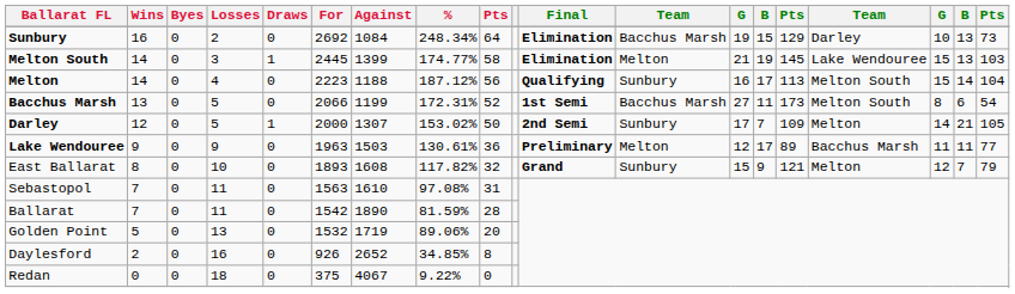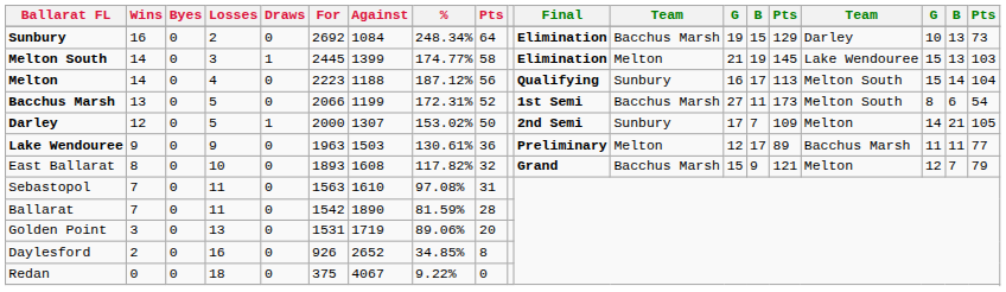 <table style="font-size: 85%; text-align: left;" class="wikitable">
 <tr>
 <th style="color:crimson">Ballarat FL</th>
 <th style="color:crimson">Wins</th>
 <th style="color:crimson">Byes</th>
 <th style="color:crimson">Losses</th>
 <th style="color:crimson">Draws</th>
 <th style="color:crimson">For</th>
 <th style="color:crimson">Against</th>
 <th style="color:crimson">%</th>
 <th style="color:crimson">Pts</th>
 <th></th>
 <th style="color:green">Final</th>
 <th style="color:green">Team</th>
 <th style="color:green">G</th>
 <th style="color:green">B</th>
 <th style="color:green">Pts</th>
 <th style="color:green">Team</th>
 <th style="color:green">G</th>
 <th style="color:green">B</th>
 <th style="color:green">Pts</th>
 </tr>
 <tr>
 </tr>
 <tr>
 </tr>
 <tr>
 <td><strong>	Sunbury	</strong></td>
 <td>16</td>
 <td>0</td>
 <td>2</td>
 <td>0</td>
 <td>2692</td>
 <td>1084</td>
 <td>248.34%</td>
 <td>64</td>
 <td></td>
 <td><strong>Elimination</strong></td>
 <td>Bacchus Marsh</td>
 <td>19</td>
 <td>15</td>
 <td>129</td>
 <td>Darley</td>
 <td>10</td>
 <td>13</td>
 <td>73</td>
 </tr>
 <tr>
 <td><strong>	Melton South	</strong></td>
 <td>14</td>
 <td>0</td>
 <td>3</td>
 <td>1</td>
 <td>2445</td>
 <td>1399</td>
 <td>174.77%</td>
 <td>58</td>
 <td></td>
 <td><strong>Elimination</strong></td>
 <td>Melton</td>
 <td>21</td>
 <td>19</td>
 <td>145</td>
 <td>Lake Wendouree</td>
 <td>15</td>
 <td>13</td>
 <td>103</td>
 </tr>
 <tr>
 <td><strong>	Melton	</strong></td>
 <td>14</td>
 <td>0</td>
 <td>4</td>
 <td>0</td>
 <td>2223</td>
 <td>1188</td>
 <td>187.12%</td>
 <td>56</td>
 <td></td>
 <td><strong>Qualifying</strong></td>
 <td>Sunbury</td>
 <td>16</td>
 <td>17</td>
 <td>113</td>
 <td>Melton South</td>
 <td>15</td>
 <td>14</td>
 <td>104</td>
 </tr>
 <tr>
 <td><strong>	Bacchus Marsh	</strong></td>
 <td>13</td>
 <td>0</td>
 <td>5</td>
 <td>0</td>
 <td>2066</td>
 <td>1199</td>
 <td>172.31%</td>
 <td>52</td>
 <td></td>
 <td><strong>1st Semi</strong></td>
 <td>Bacchus Marsh</td>
 <td>27</td>
 <td>11</td>
 <td>173</td>
 <td>Melton South</td>
 <td>8</td>
 <td>6</td>
 <td>54</td>
 </tr>
 <tr>
 <td><strong>	Darley	</strong></td>
 <td>12</td>
 <td>0</td>
 <td>5</td>
 <td>1</td>
 <td>2000</td>
 <td>1307</td>
 <td>153.02%</td>
 <td>50</td>
 <td></td>
 <td><strong>2nd Semi</strong></td>
 <td>Sunbury</td>
 <td>17</td>
 <td>7</td>
 <td>109</td>
 <td>Melton</td>
 <td>14</td>
 <td>21</td>
 <td>105</td>
 </tr>
 <tr>
 <td><strong>	Lake Wendouree	</strong></td>
 <td>9</td>
 <td>0</td>
 <td>9</td>
 <td>0</td>
 <td>1963</td>
 <td>1503</td>
 <td>130.61%</td>
 <td>36</td>
 <td></td>
 <td><strong>Preliminary</strong></td>
 <td>Melton</td>
 <td>12</td>
 <td>17</td>
 <td>89</td>
 <td>Bacchus Marsh</td>
 <td>11</td>
 <td>11</td>
 <td>77</td>
 </tr>
 <tr>
 <td>East Ballarat</td>
 <td>8</td>
 <td>0</td>
 <td>10</td>
 <td>0</td>
 <td>1893</td>
 <td>1608</td>
 <td>117.82%</td>
 <td>32</td>
 <td></td>
 <td><strong>Grand</strong></td>
-<td>Sunbury</td>
+<td>Bacchus Marsh</td>
 <td>15</td>
 <td>9</td>
 <td>121</td>
 <td>Melton</td>
 <td>12</td>
 <td>7</td>
 <td>79</td>
 </tr>
 <tr>
 <td>Sebastopol</td>
 <td>7</td>
 <td>0</td>
 <td>11</td>
 <td>0</td>
 <td>1563</td>
 <td>1610</td>
 <td>97.08%</td>
 <td>31</td>
 <td></td>
 </tr>
 <tr>
 <td>Ballarat</td>
 <td>7</td>
 <td>0</td>
 <td>11</td>
 <td>0</td>
 <td>1542</td>
 <td>1890</td>
 <td>81.59%</td>
 <td>28</td>
 <td></td>
 </tr>
 <tr>
 <td>Golden Point</td>
-<td>5</td>
+<td>3</td>
 <td>0</td>
 <td>13</td>
 <td>0</td>
-<td>1532</td>
+<td>1531</td>
 <td>1719</td>
 <td>89.06%</td>
 <td>20</td>
 <td></td>
 </tr>
 <tr>
 <td>Daylesford</td>
 <td>2</td>
 <td>0</td>
 <td>16</td>
 <td>0</td>
 <td>926</td>
 <td>2652</td>
 <td>34.85%</td>
 <td>8</td>
 <td></td>
 </tr>
 <tr>
 <td>Redan</td>
 <td>0</td>
 <td>0</td>
 <td>18</td>
 <td>0</td>
 <td>375</td>
 <td>4067</td>
 <td>9.22%</td>
 <td>0</td>
 <td></td>
 </tr>
 <tr>
 </tr>
 </table>
